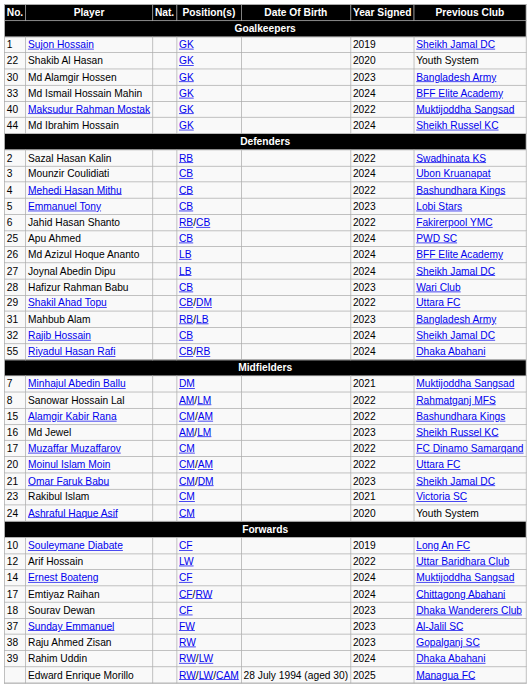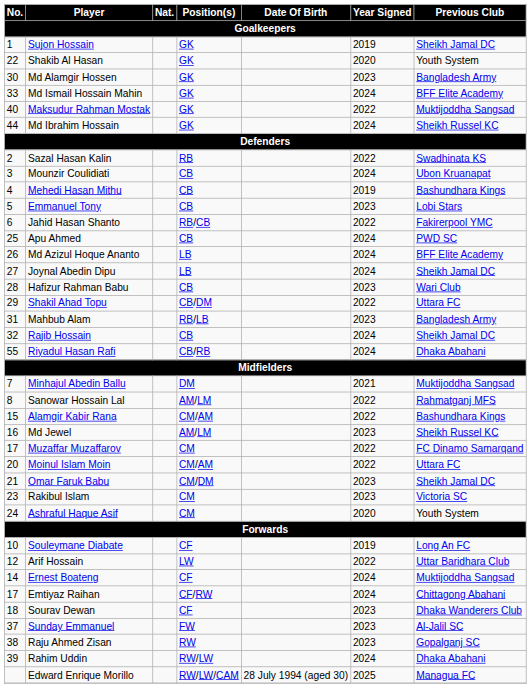 <table class="wikitable sortable" style="text-align:left; font-size:90%;">
 <tr>
 <th style="background:#000000; color:#FFFFFF; text-align:center;">No.</th>
 <th style="background:#000000; color:#FFFFFF; text-align:center;">Player</th>
 <th style="background:#000000; color:#FFFFFF; text-align:center;">Nat.</th>
 <th style="background:#000000; color:#FFFFFF; text-align:center;">Position(s)</th>
 <th style="background:#000000; color:#FFFFFF; text-align:center;">Date Of Birth</th>
 <th style="background:#000000; color:#FFFFFF; text-align:center;">Year Signed</th>
 <th style="background:#000000; color:#FFFFFF; text-align:center;">Previous Club</th>
 </tr>
 <tr>
 <th colspan="7" style="background:#000000; color:#FFFFFF; text-align:center"><strong>Goalkeepers</strong></th>
 </tr>
 <tr>
 <td>1</td>
 <td><a href='#'>Sujon Hossain</a></td>
 <td></td>
 <td><a href='#'>GK</a></td>
 <td></td>
 <td>2019</td>
 <td><a href='#'>Sheikh Jamal DC</a></td>
 </tr>
 <tr>
 <td>22</td>
 <td>Shakib Al Hasan</td>
 <td></td>
 <td><a href='#'>GK</a></td>
 <td></td>
 <td>2020</td>
 <td>Youth System</td>
 </tr>
 <tr>
 <td>30</td>
 <td>Md Alamgir Hossen</td>
 <td></td>
 <td><a href='#'>GK</a></td>
 <td></td>
 <td>2023</td>
 <td><a href='#'>Bangladesh Army</a></td>
 </tr>
 <tr>
 <td>33</td>
 <td>Md Ismail Hossain Mahin</td>
 <td></td>
 <td><a href='#'>GK</a></td>
 <td></td>
 <td>2024</td>
 <td><a href='#'>BFF Elite Academy</a></td>
 </tr>
 <tr>
 <td>40</td>
 <td><a href='#'>Maksudur Rahman Mostak</a></td>
 <td></td>
 <td><a href='#'>GK</a></td>
 <td></td>
 <td>2022</td>
 <td><a href='#'>Muktijoddha Sangsad</a></td>
 </tr>
 <tr>
 <td>44</td>
 <td>Md Ibrahim Hossain</td>
 <td></td>
 <td><a href='#'>GK</a></td>
 <td></td>
 <td>2024</td>
 <td><a href='#'>Sheikh Russel KC</a></td>
 </tr>
 <tr>
 <th colspan="7" style="background:#000000; color:#FFFFFF; text-align:center"><strong>Defenders</strong></th>
 </tr>
 <tr>
 <td>2</td>
 <td>Sazal Hasan Kalin</td>
 <td></td>
 <td><a href='#'>RB</a></td>
 <td></td>
 <td>2022</td>
 <td><a href='#'>Swadhinata KS</a></td>
 </tr>
 <tr>
 <td>3</td>
 <td>Mounzir Coulidiati</td>
 <td></td>
 <td><a href='#'>CB</a></td>
 <td></td>
 <td>2024</td>
 <td> <a href='#'>Ubon Kruanapat</a></td>
 </tr>
 <tr>
 <td>4</td>
 <td><a href='#'>Mehedi Hasan Mithu</a></td>
 <td></td>
 <td><a href='#'>CB</a></td>
 <td></td>
-<td>2022</td>
+<td>2019</td>
 <td><a href='#'>Bashundhara Kings</a></td>
 </tr>
 <tr>
 <td>5</td>
 <td><a href='#'>Emmanuel Tony</a></td>
 <td></td>
 <td><a href='#'>CB</a></td>
 <td></td>
 <td>2023</td>
 <td> <a href='#'>Lobi Stars</a></td>
 </tr>
 <tr>
 <td>6</td>
 <td>Jahid Hasan Shanto</td>
 <td></td>
 <td><a href='#'>RB</a>/<a href='#'>CB</a></td>
 <td></td>
 <td>2022</td>
 <td><a href='#'>Fakirerpool YMC</a></td>
 </tr>
 <tr>
 <td>25</td>
 <td>Apu Ahmed</td>
 <td></td>
 <td><a href='#'>CB</a></td>
 <td></td>
 <td>2024</td>
 <td><a href='#'>PWD SC</a></td>
 </tr>
 <tr>
 <td>26</td>
 <td>Md Azizul Hoque Ananto</td>
 <td></td>
 <td><a href='#'>LB</a></td>
 <td></td>
 <td>2024</td>
 <td><a href='#'>BFF Elite Academy</a></td>
 </tr>
 <tr>
 <td>27</td>
 <td>Joynal Abedin Dipu</td>
 <td></td>
 <td><a href='#'>LB</a></td>
 <td></td>
 <td>2024</td>
 <td><a href='#'>Sheikh Jamal DC</a></td>
 </tr>
 <tr>
 <td>28</td>
 <td>Hafizur Rahman Babu</td>
 <td></td>
 <td><a href='#'>CB</a></td>
 <td></td>
 <td>2023</td>
 <td><a href='#'>Wari Club</a></td>
 </tr>
 <tr>
 <td>29</td>
 <td><a href='#'>Shakil Ahad Topu</a></td>
 <td></td>
 <td><a href='#'>CB</a>/<a href='#'>DM</a></td>
 <td></td>
 <td>2022</td>
 <td><a href='#'>Uttara FC</a></td>
 </tr>
 <tr>
 <td>31</td>
 <td>Mahbub Alam</td>
 <td></td>
 <td><a href='#'>RB</a>/<a href='#'>LB</a></td>
 <td></td>
 <td>2023</td>
 <td><a href='#'>Bangladesh Army</a></td>
 </tr>
 <tr>
 <td>32</td>
 <td><a href='#'>Rajib Hossain</a></td>
 <td></td>
 <td><a href='#'>CB</a></td>
 <td></td>
 <td>2024</td>
 <td><a href='#'>Sheikh Jamal DC</a></td>
 </tr>
 <tr>
 <td>55</td>
 <td><a href='#'>Riyadul Hasan Rafi</a></td>
 <td></td>
 <td><a href='#'>CB</a>/<a href='#'>RB</a></td>
 <td></td>
 <td>2024</td>
 <td><a href='#'>Dhaka Abahani</a></td>
 </tr>
 <tr>
 <th colspan="7" style="background:#000000; color:#FFFFFF; text-align:center"><strong>Midfielders</strong></th>
 </tr>
 <tr>
 <td>7</td>
 <td><a href='#'>Minhajul Abedin Ballu</a></td>
 <td></td>
 <td><a href='#'>DM</a></td>
 <td></td>
 <td>2021</td>
 <td><a href='#'>Muktijoddha Sangsad</a></td>
 </tr>
 <tr>
 <td>8</td>
 <td>Sanowar Hossain Lal</td>
 <td></td>
 <td><a href='#'>AM</a>/<a href='#'>LM</a></td>
 <td></td>
 <td>2022</td>
 <td><a href='#'>Rahmatganj MFS</a></td>
 </tr>
 <tr>
 <td>15</td>
 <td><a href='#'>Alamgir Kabir Rana</a></td>
 <td></td>
 <td><a href='#'>CM</a>/<a href='#'>AM</a></td>
 <td></td>
 <td>2022</td>
 <td><a href='#'>Bashundhara Kings</a></td>
 </tr>
 <tr>
 <td>16</td>
 <td>Md Jewel</td>
 <td></td>
 <td><a href='#'>AM</a>/<a href='#'>LM</a></td>
 <td></td>
 <td>2023</td>
 <td><a href='#'>Sheikh Russel KC</a></td>
 </tr>
 <tr>
 <td>17</td>
 <td><a href='#'>Muzaffar Muzaffarov</a></td>
 <td></td>
 <td><a href='#'>CM</a></td>
 <td></td>
 <td>2022</td>
 <td> <a href='#'>FC Dinamo Samarqand</a></td>
 </tr>
 <tr>
 <td>20</td>
 <td><a href='#'>Moinul Islam Moin</a></td>
 <td></td>
 <td><a href='#'>CM</a>/<a href='#'>AM</a></td>
 <td></td>
 <td>2022</td>
 <td><a href='#'>Uttara FC</a></td>
 </tr>
 <tr>
 <td>21</td>
 <td><a href='#'>Omar Faruk Babu</a></td>
 <td></td>
 <td><a href='#'>CM</a>/<a href='#'>DM</a></td>
 <td></td>
 <td>2023</td>
 <td><a href='#'>Sheikh Jamal DC</a></td>
 </tr>
 <tr>
 <td>23</td>
 <td>Rakibul Islam</td>
 <td></td>
 <td><a href='#'>CM</a></td>
 <td></td>
-<td>2021</td>
+<td>2023</td>
 <td><a href='#'>Victoria SC</a></td>
 </tr>
 <tr>
 <td>24</td>
 <td><a href='#'>Ashraful Haque Asif</a></td>
 <td></td>
 <td><a href='#'>CM</a></td>
 <td></td>
 <td>2020</td>
 <td>Youth System</td>
 </tr>
 <tr>
 <th colspan="7" style="background:#000000; color:#FFFFFF; text-align:center"><strong>Forwards</strong></th>
 </tr>
 <tr>
 <td>10</td>
 <td><a href='#'>Souleymane Diabate</a></td>
 <td></td>
 <td><a href='#'>CF</a></td>
 <td></td>
 <td>2019</td>
 <td> <a href='#'>Long An FC</a></td>
 </tr>
 <tr>
 <td>12</td>
 <td>Arif Hossain</td>
 <td></td>
 <td><a href='#'>LW</a></td>
 <td></td>
 <td>2022</td>
 <td><a href='#'>Uttar Baridhara Club</a></td>
 </tr>
 <tr>
 <td>14</td>
 <td><a href='#'>Ernest Boateng</a></td>
 <td></td>
 <td><a href='#'>CF</a></td>
 <td></td>
 <td>2024</td>
 <td><a href='#'>Muktijoddha Sangsad</a></td>
 </tr>
 <tr>
 <td>17</td>
 <td>Emtiyaz Raihan</td>
 <td></td>
 <td><a href='#'>CF</a>/<a href='#'>RW</a></td>
 <td></td>
 <td>2024</td>
 <td><a href='#'>Chittagong Abahani</a></td>
 </tr>
 <tr>
 <td>18</td>
 <td>Sourav Dewan</td>
 <td></td>
 <td><a href='#'>CF</a></td>
 <td></td>
 <td>2023</td>
 <td><a href='#'>Dhaka Wanderers Club</a></td>
 </tr>
 <tr>
 <td>37</td>
 <td><a href='#'>Sunday Emmanuel</a></td>
 <td></td>
 <td><a href='#'>FW</a></td>
 <td></td>
 <td>2023</td>
 <td> <a href='#'>Al-Jalil SC</a></td>
 </tr>
 <tr>
 <td>38</td>
 <td>Raju Ahmed Zisan</td>
 <td></td>
 <td><a href='#'>RW</a></td>
 <td></td>
 <td>2023</td>
 <td><a href='#'>Gopalganj SC</a></td>
 </tr>
 <tr>
 <td>39</td>
 <td>Rahim Uddin</td>
 <td></td>
 <td><a href='#'>RW</a>/<a href='#'>LW</a></td>
 <td></td>
 <td>2024</td>
 <td><a href='#'>Dhaka Abahani</a></td>
 </tr>
 <tr>
 <td></td>
 <td>Edward Enrique Morillo</td>
 <td></td>
 <td><a href='#'>RW</a>/<a href='#'>LW</a>/<a href='#'>CAM</a></td>
 <td>28 July 1994 (aged 30)</td>
 <td>2025</td>
 <td><a href='#'>Managua FC</a></td>
 </tr>
 <tr>
 </tr>
 </table>
